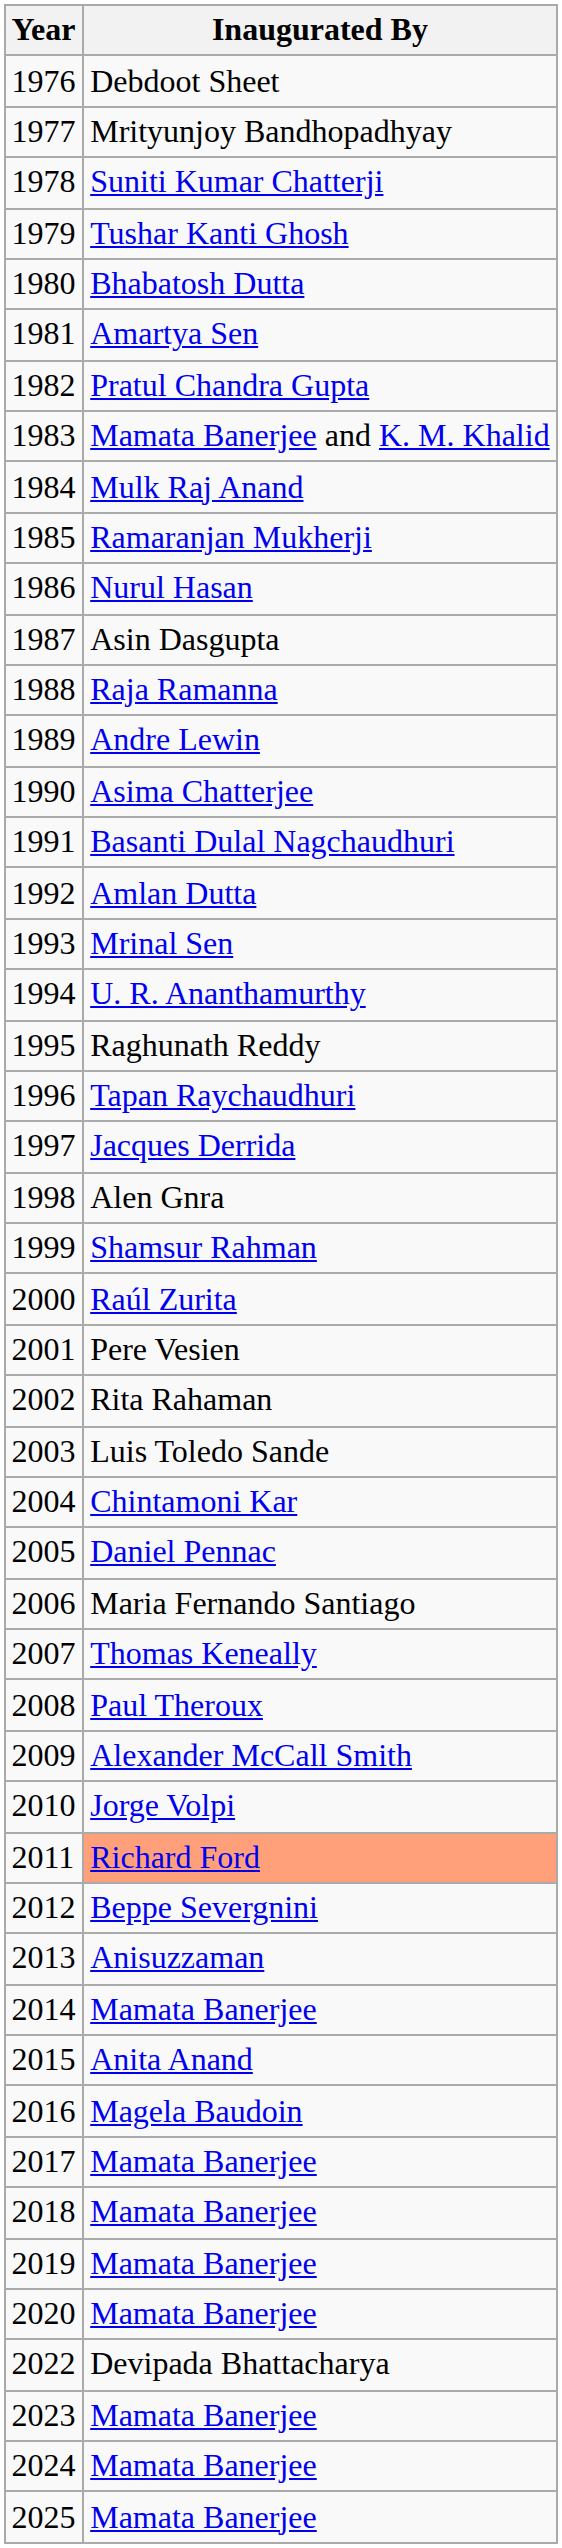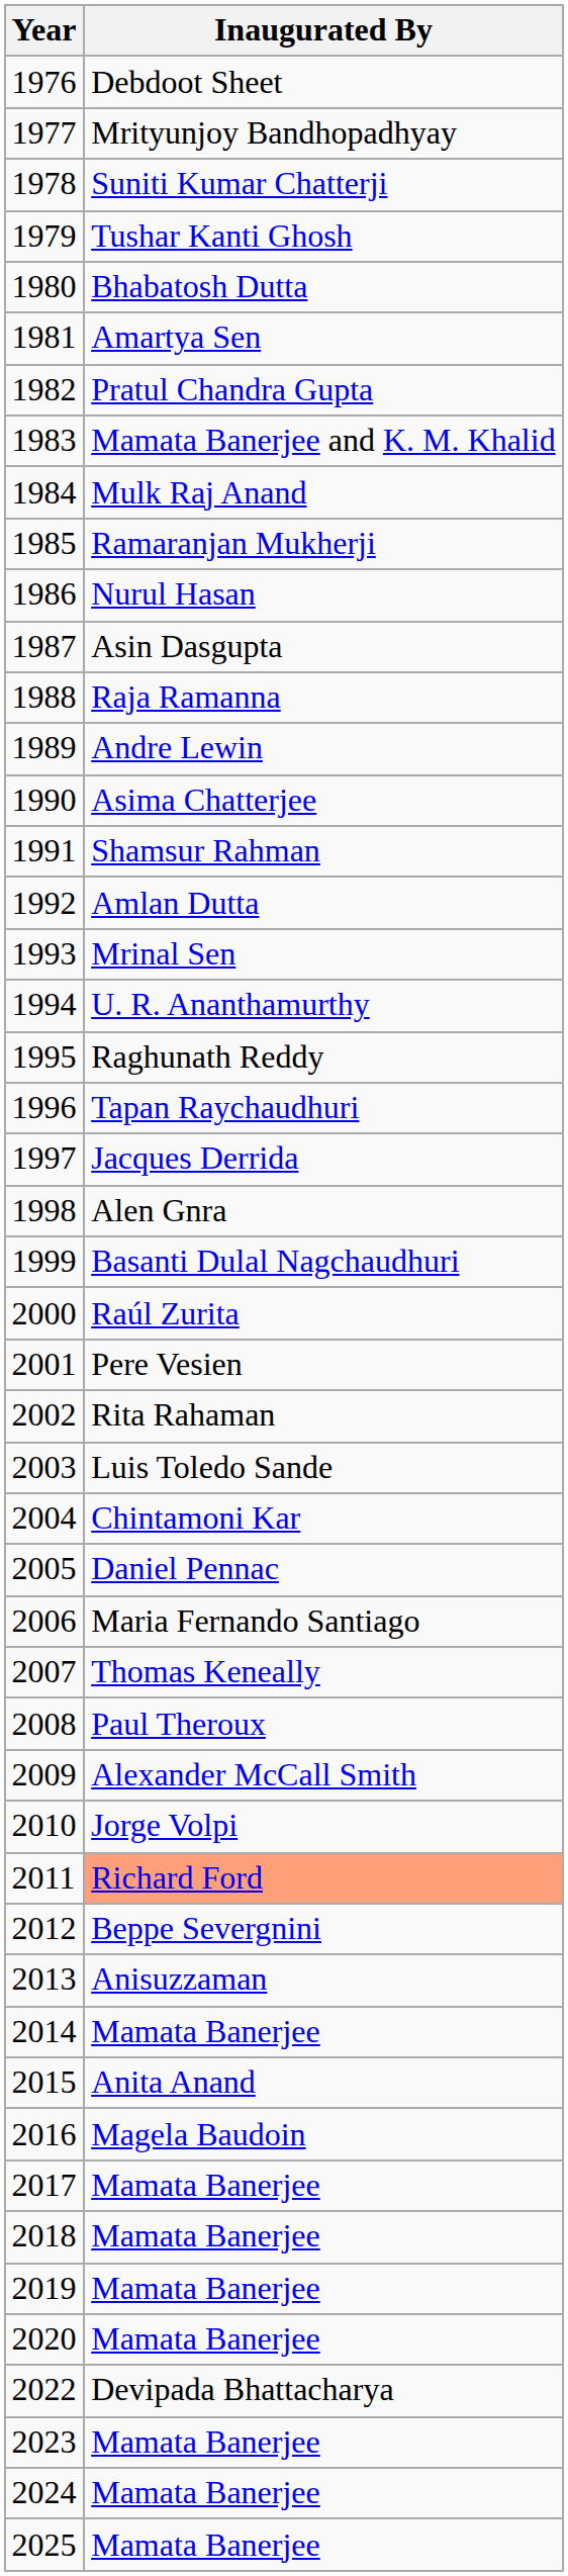 <table class="wikitable" align="right" border="5" cellpadding="2" cellspacing="2">
 <tr>
 <th>Year</th>
 <th>Inaugurated By</th>
 </tr>
 <tr>
 <td>1976</td>
 <td>Debdoot Sheet</td>
 </tr>
 <tr>
 <td>1977</td>
 <td>Mrityunjoy Bandhopadhyay</td>
 </tr>
 <tr>
 <td>1978</td>
 <td><a href='#'>Suniti Kumar Chatterji</a></td>
 </tr>
 <tr>
 <td>1979</td>
 <td><a href='#'>Tushar Kanti Ghosh</a></td>
 </tr>
 <tr>
 <td>1980</td>
 <td><a href='#'>Bhabatosh Dutta</a></td>
 </tr>
 <tr>
 <td>1981</td>
 <td><a href='#'>Amartya Sen</a></td>
 </tr>
 <tr>
 <td>1982</td>
 <td><a href='#'>Pratul Chandra Gupta</a></td>
 </tr>
 <tr>
 <td>1983</td>
 <td><a href='#'>Mamata Banerjee</a> and <a href='#'>K. M. Khalid</a></td>
 </tr>
 <tr>
 <td>1984</td>
 <td><a href='#'>Mulk Raj Anand</a></td>
 </tr>
 <tr>
 <td>1985</td>
 <td><a href='#'>Ramaranjan Mukherji</a></td>
 </tr>
 <tr>
 <td>1986</td>
 <td><a href='#'>Nurul Hasan</a></td>
 </tr>
 <tr>
 <td>1987</td>
 <td>Asin Dasgupta</td>
 </tr>
 <tr>
 <td>1988</td>
 <td><a href='#'>Raja Ramanna</a></td>
 </tr>
 <tr>
 <td>1989</td>
 <td><a href='#'>Andre Lewin</a></td>
 </tr>
 <tr>
 <td>1990</td>
 <td><a href='#'>Asima Chatterjee</a></td>
 </tr>
 <tr>
 <td>1991</td>
-<td><a href='#'>Basanti Dulal Nagchaudhuri</a></td>
+<td><a href='#'>Shamsur Rahman</a></td>
 </tr>
 <tr>
 <td>1992</td>
 <td><a href='#'>Amlan Dutta</a></td>
 </tr>
 <tr>
 <td>1993</td>
 <td><a href='#'>Mrinal Sen</a></td>
 </tr>
 <tr>
 <td>1994</td>
 <td><a href='#'>U. R. Ananthamurthy</a></td>
 </tr>
 <tr>
 <td>1995</td>
 <td>Raghunath Reddy</td>
 </tr>
 <tr>
 <td>1996</td>
 <td><a href='#'>Tapan Raychaudhuri</a></td>
 </tr>
 <tr>
 <td>1997</td>
 <td><a href='#'>Jacques Derrida</a></td>
 </tr>
 <tr>
 <td>1998</td>
 <td>Alen Gnra</td>
 </tr>
 <tr>
 <td>1999</td>
-<td><a href='#'>Shamsur Rahman</a></td>
+<td><a href='#'>Basanti Dulal Nagchaudhuri</a></td>
 </tr>
 <tr>
 <td>2000</td>
 <td><a href='#'>Raúl Zurita</a></td>
 </tr>
 <tr>
 <td>2001</td>
 <td>Pere Vesien</td>
 </tr>
 <tr>
 <td>2002</td>
 <td>Rita Rahaman</td>
 </tr>
 <tr>
 <td>2003</td>
 <td>Luis Toledo Sande</td>
 </tr>
 <tr>
 <td>2004</td>
 <td><a href='#'>Chintamoni Kar</a></td>
 </tr>
 <tr>
 <td>2005</td>
 <td><a href='#'>Daniel Pennac</a></td>
 </tr>
 <tr>
 <td>2006</td>
 <td>Maria Fernando Santiago</td>
 </tr>
 <tr>
 <td>2007</td>
 <td><a href='#'>Thomas Keneally</a></td>
 </tr>
 <tr>
 <td>2008</td>
 <td><a href='#'>Paul Theroux</a></td>
 </tr>
 <tr>
 <td>2009</td>
 <td><a href='#'>Alexander McCall Smith</a></td>
 </tr>
 <tr>
 <td>2010</td>
 <td><a href='#'>Jorge Volpi</a></td>
 </tr>
 <tr>
 <td>2011</td>
 <td style="background: lightsalmon;"><a href='#'>Richard Ford</a></td>
 </tr>
 <tr>
 <td>2012</td>
 <td><a href='#'>Beppe Severgnini</a></td>
 </tr>
 <tr>
 <td>2013</td>
 <td><a href='#'>Anisuzzaman</a></td>
 </tr>
 <tr>
 <td>2014</td>
 <td><a href='#'>Mamata Banerjee</a></td>
 </tr>
 <tr>
 <td>2015</td>
 <td><a href='#'>Anita Anand</a></td>
 </tr>
 <tr>
 <td>2016</td>
 <td><a href='#'>Magela Baudoin</a></td>
 </tr>
 <tr>
 <td>2017</td>
 <td><a href='#'>Mamata Banerjee</a></td>
 </tr>
 <tr>
 <td>2018</td>
 <td><a href='#'>Mamata Banerjee</a></td>
 </tr>
 <tr>
 <td>2019</td>
 <td><a href='#'>Mamata Banerjee</a></td>
 </tr>
 <tr>
 <td>2020</td>
 <td><a href='#'>Mamata Banerjee</a></td>
 </tr>
 <tr>
 <td>2022</td>
 <td>Devipada Bhattacharya</td>
 </tr>
 <tr>
 <td>2023</td>
 <td><a href='#'>Mamata Banerjee</a></td>
 </tr>
 <tr>
 <td>2024</td>
 <td><a href='#'>Mamata Banerjee</a></td>
 </tr>
 <tr>
 <td>2025</td>
 <td><a href='#'>Mamata Banerjee</a></td>
 </tr>
 </table>
